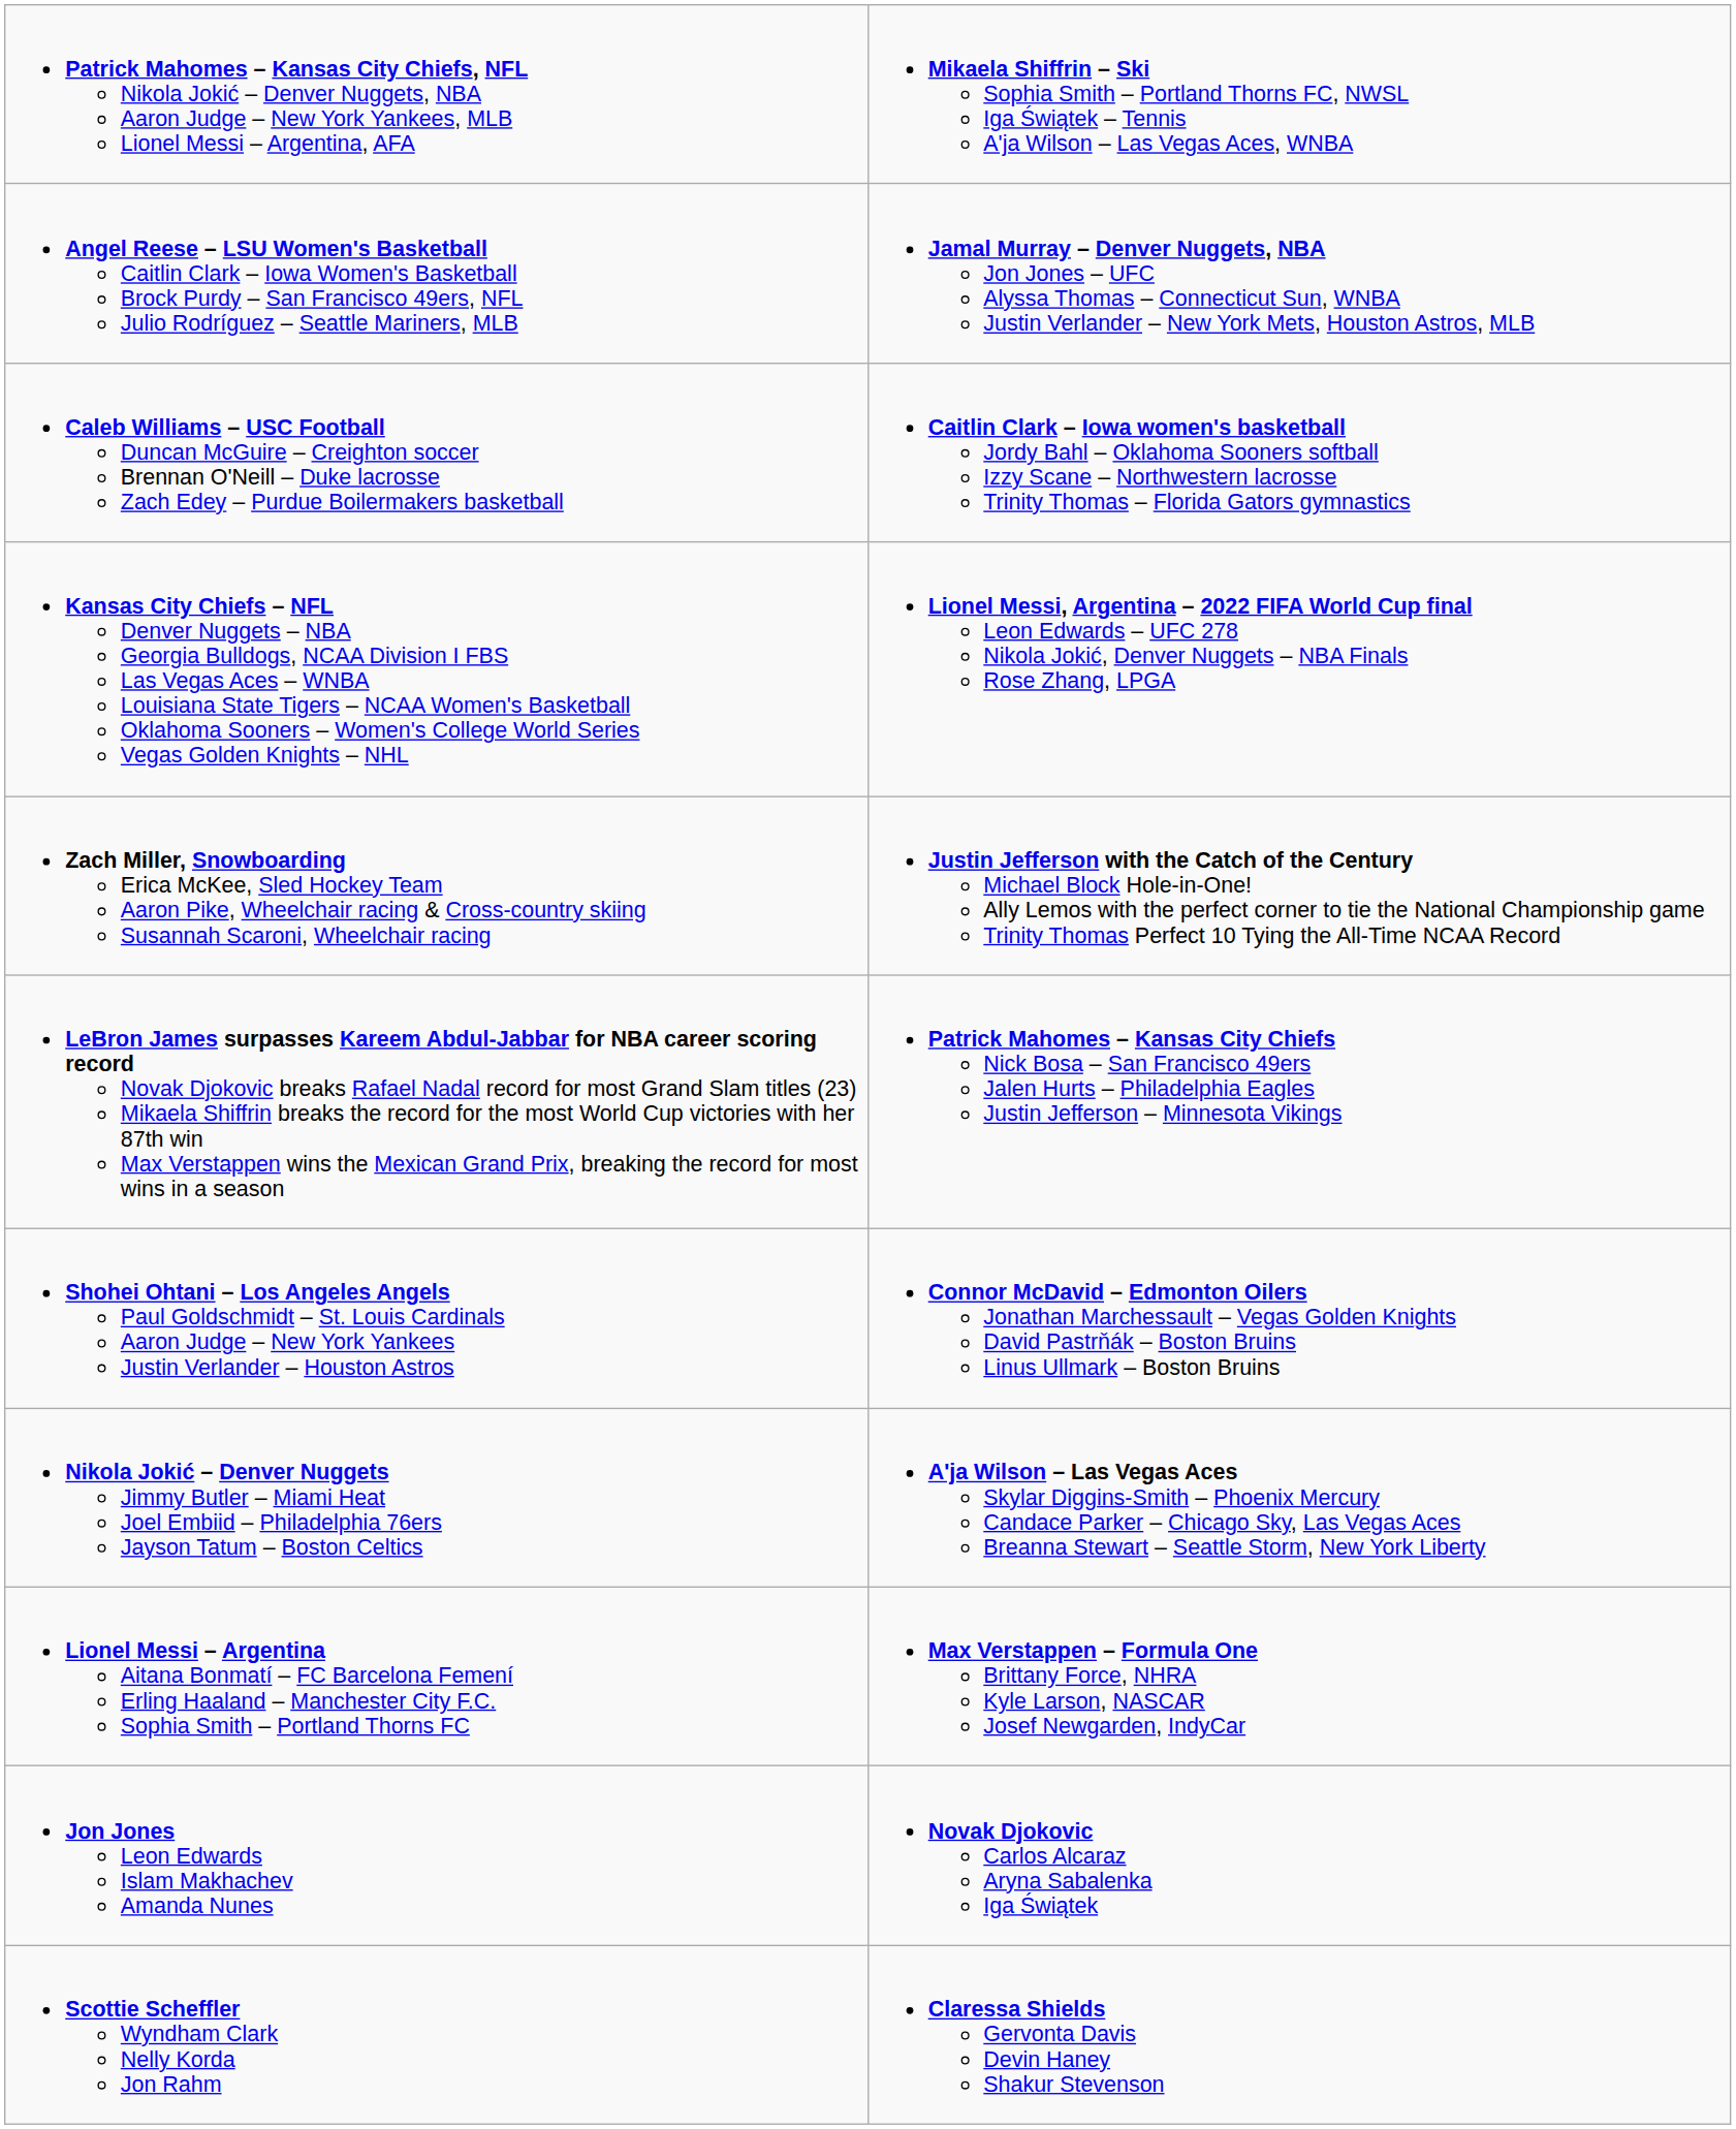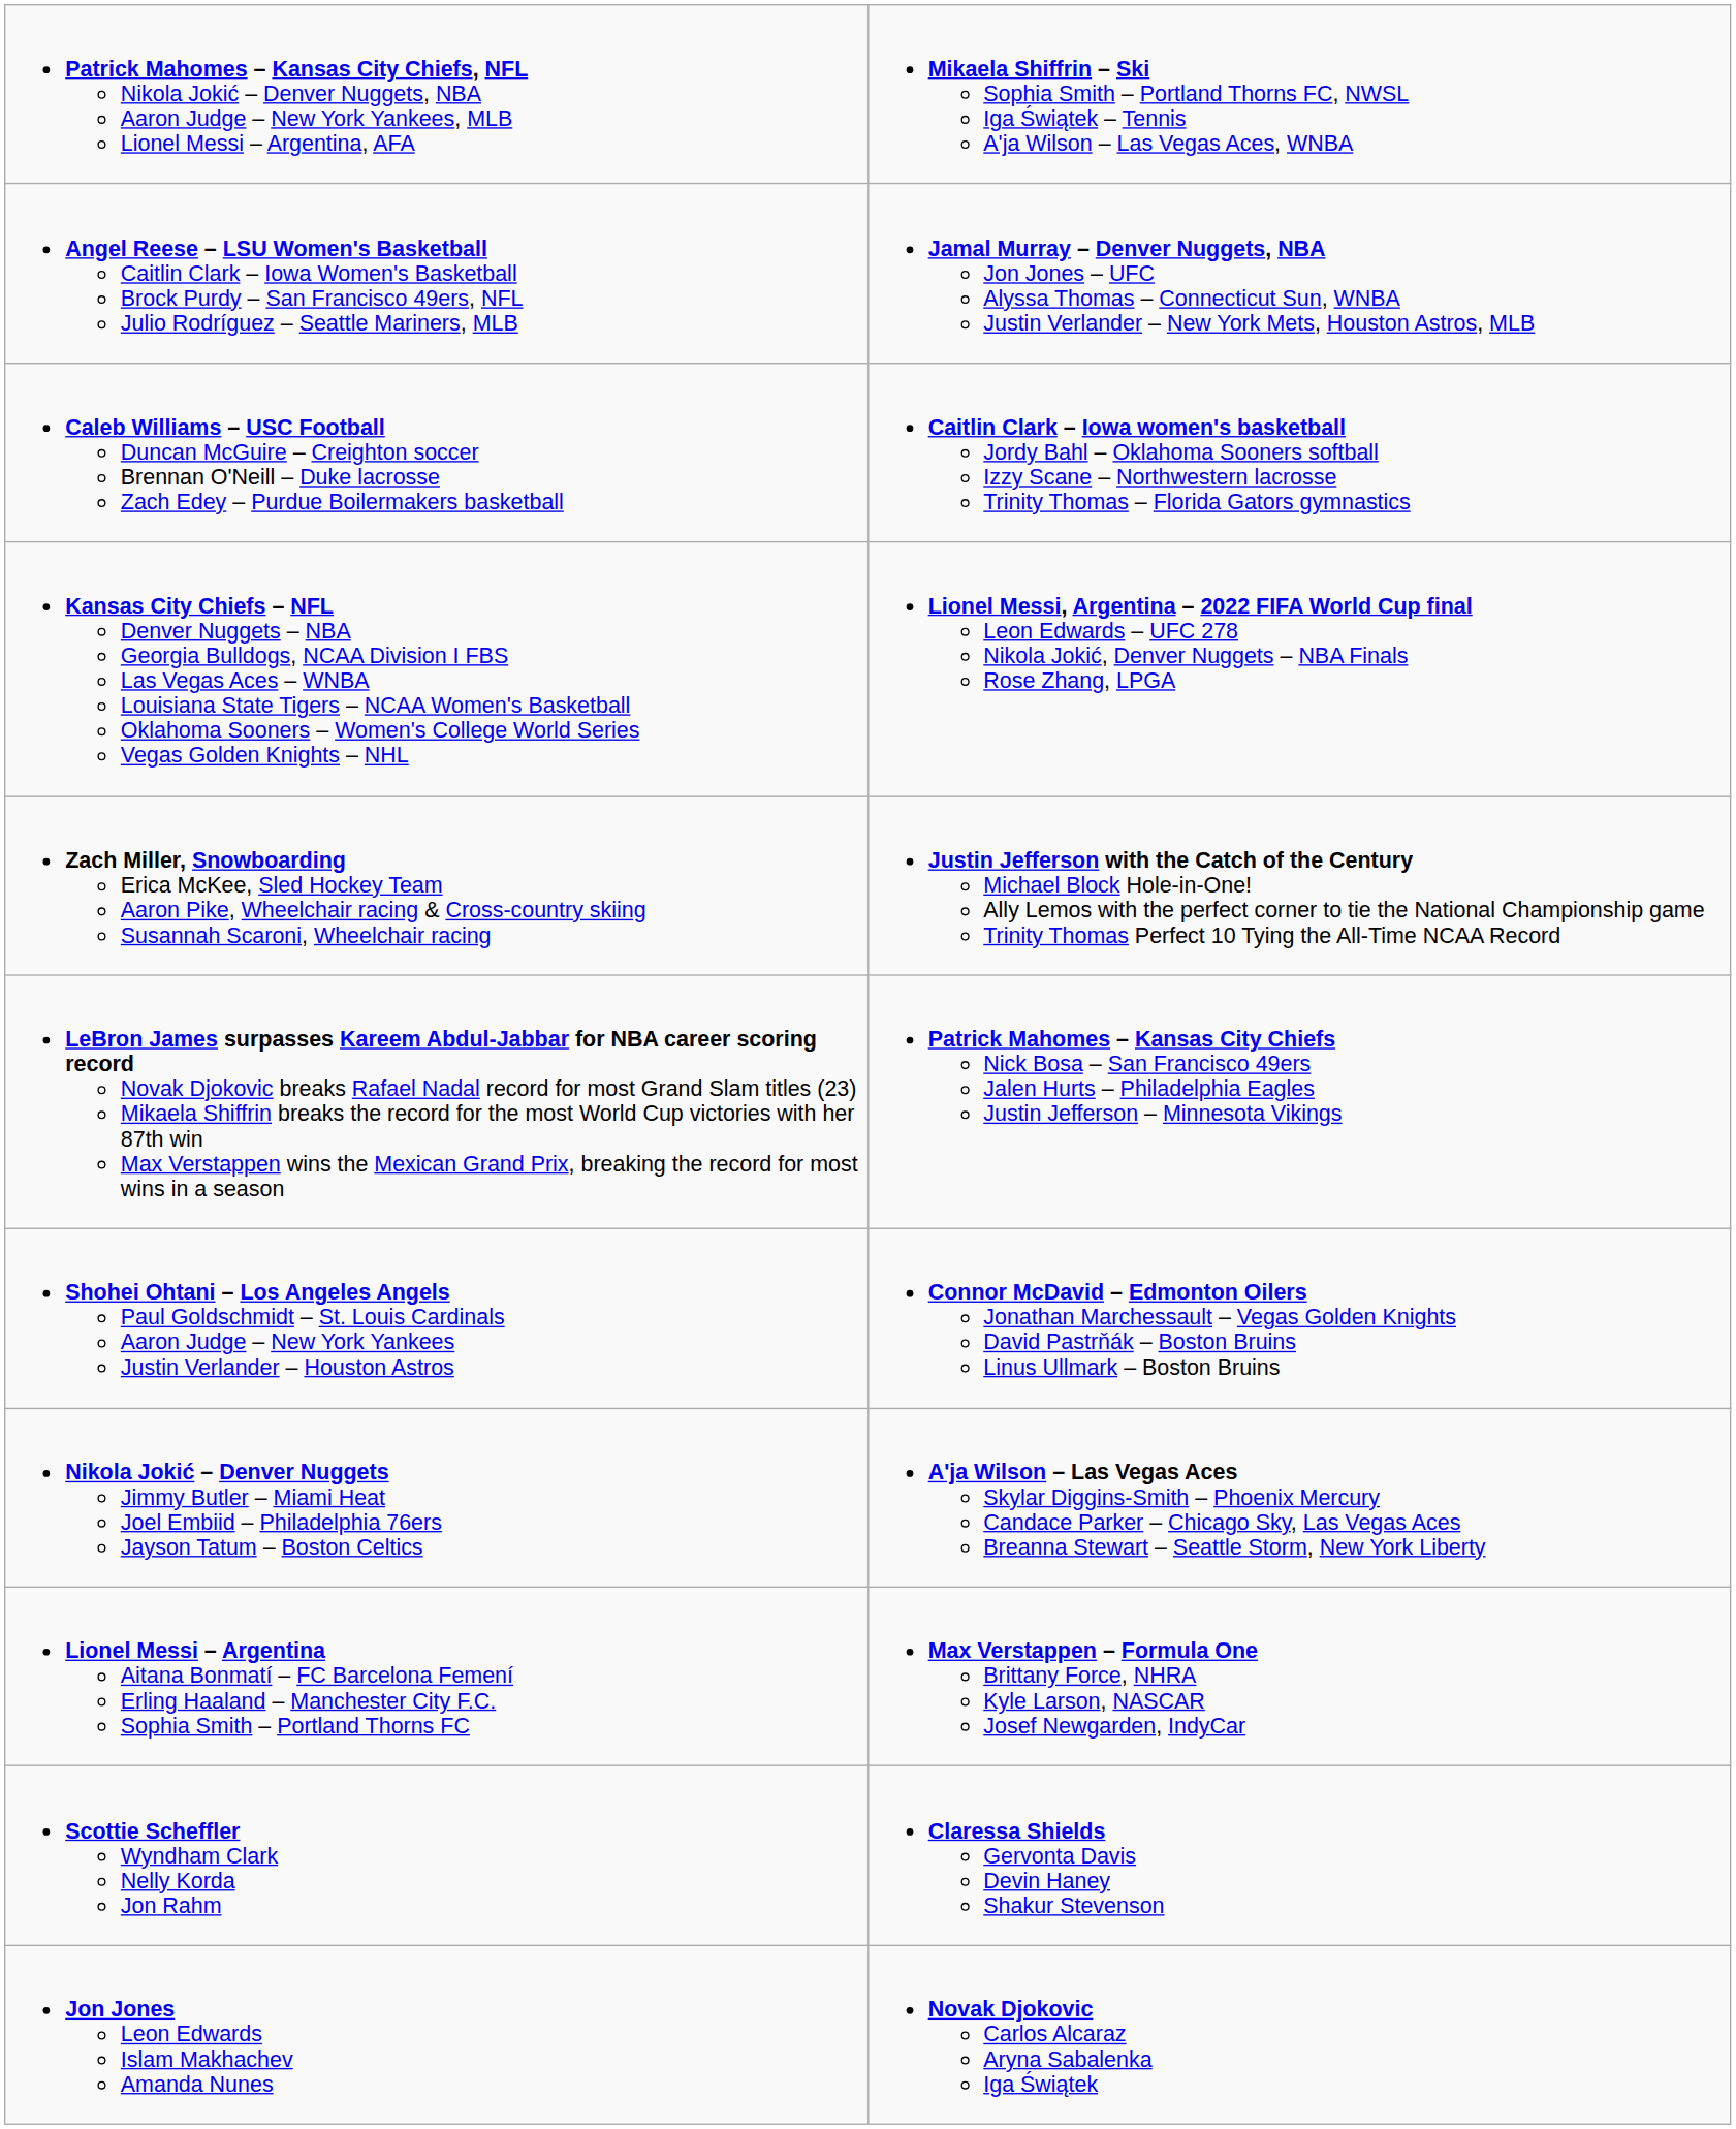 <table class=wikitable>
 <tr>
 <td valign="top" width="50%"><br><ul><li><strong><a href='#'>Patrick Mahomes</a> – <a href='#'>Kansas City Chiefs</a>, <a href='#'>NFL</a></strong><ul><li><a href='#'>Nikola Jokić</a> – <a href='#'>Denver Nuggets</a>, <a href='#'>NBA</a></li><li><a href='#'>Aaron Judge</a> – <a href='#'>New York Yankees</a>, <a href='#'>MLB</a></li><li><a href='#'>Lionel Messi</a> – <a href='#'>Argentina</a>, <a href='#'>AFA</a></li></ul></li></ul></td>
 <td valign="top" width="50%"><br><ul><li><strong><a href='#'>Mikaela Shiffrin</a> – <a href='#'>Ski</a></strong><ul><li><a href='#'>Sophia Smith</a> – <a href='#'>Portland Thorns FC</a>, <a href='#'>NWSL</a></li><li><a href='#'>Iga Świątek</a> – <a href='#'>Tennis</a></li><li><a href='#'>A'ja Wilson</a> – <a href='#'>Las Vegas Aces</a>, <a href='#'>WNBA</a></li></ul></li></ul></td>
 </tr>
 <tr>
 <td valign="top" width="50%"><br><ul><li><strong><a href='#'>Angel Reese</a> – <a href='#'>LSU Women's Basketball</a></strong><ul><li><a href='#'>Caitlin Clark</a> – <a href='#'>Iowa Women's Basketball</a></li><li><a href='#'>Brock Purdy</a> – <a href='#'>San Francisco 49ers</a>, <a href='#'>NFL</a></li><li><a href='#'>Julio Rodríguez</a> – <a href='#'>Seattle Mariners</a>, <a href='#'>MLB</a></li></ul></li></ul></td>
 <td valign="top" width="50%"><br><ul><li><strong><a href='#'>Jamal Murray</a> – <a href='#'>Denver Nuggets</a>, <a href='#'>NBA</a></strong><ul><li><a href='#'>Jon Jones</a> – <a href='#'>UFC</a></li><li><a href='#'>Alyssa Thomas</a> – <a href='#'>Connecticut Sun</a>, <a href='#'>WNBA</a></li><li><a href='#'>Justin Verlander</a> – <a href='#'>New York Mets</a>, <a href='#'>Houston Astros</a>, <a href='#'>MLB</a></li></ul></li></ul></td>
 </tr>
 <tr>
 <td valign="top" width="50%"><br><ul><li><strong><a href='#'>Caleb Williams</a> – <a href='#'>USC Football</a></strong><ul><li><a href='#'>Duncan McGuire</a> – <a href='#'>Creighton soccer</a></li><li>Brennan O'Neill – <a href='#'>Duke lacrosse</a></li><li><a href='#'>Zach Edey</a> – <a href='#'>Purdue Boilermakers basketball</a></li></ul></li></ul></td>
 <td valign="top" width="50%"><br><ul><li><strong><a href='#'>Caitlin Clark</a> – <a href='#'>Iowa women's basketball</a></strong><ul><li><a href='#'>Jordy Bahl</a> – <a href='#'>Oklahoma Sooners softball</a></li><li><a href='#'>Izzy Scane</a> – <a href='#'>Northwestern lacrosse</a></li><li><a href='#'>Trinity Thomas</a> – <a href='#'>Florida Gators gymnastics</a></li></ul></li></ul></td>
 </tr>
 <tr>
 <td valign="top" width="50%"><br><ul><li><strong><a href='#'>Kansas City Chiefs</a> – <a href='#'>NFL</a></strong><ul><li><a href='#'>Denver Nuggets</a> – <a href='#'>NBA</a></li><li><a href='#'>Georgia Bulldogs</a>, <a href='#'>NCAA Division I FBS</a></li><li><a href='#'>Las Vegas Aces</a> – <a href='#'>WNBA</a></li><li><a href='#'>Louisiana State Tigers</a> – <a href='#'>NCAA Women's Basketball</a></li><li><a href='#'>Oklahoma Sooners</a> – <a href='#'>Women's College World Series</a></li><li><a href='#'>Vegas Golden Knights</a> – <a href='#'>NHL</a></li></ul></li></ul></td>
 <td valign="top" width="50%"><br><ul><li><strong><a href='#'>Lionel Messi</a>, <a href='#'>Argentina</a> – <a href='#'>2022 FIFA World Cup final</a></strong><ul><li><a href='#'>Leon Edwards</a> – <a href='#'>UFC 278</a></li><li><a href='#'>Nikola Jokić</a>, <a href='#'>Denver Nuggets</a> – <a href='#'>NBA Finals</a></li><li><a href='#'>Rose Zhang</a>, <a href='#'>LPGA</a></li></ul></li></ul></td>
 </tr>
 <tr>
 <td valign="top" width="50%"><br><ul><li><strong>Zach Miller, <a href='#'>Snowboarding</a></strong><ul><li>Erica McKee, <a href='#'>Sled Hockey Team</a></li><li><a href='#'>Aaron Pike</a>, <a href='#'>Wheelchair racing</a> & <a href='#'>Cross-country skiing</a></li><li><a href='#'>Susannah Scaroni</a>, <a href='#'>Wheelchair racing</a></li></ul></li></ul></td>
 <td valign="top" width="50%"><br><ul><li><strong><a href='#'>Justin Jefferson</a> with the Catch of the Century</strong><ul><li><a href='#'>Michael Block</a> Hole-in-One!</li><li>Ally Lemos with the perfect corner to tie the National Championship game</li><li><a href='#'>Trinity Thomas</a> Perfect 10 Tying the All-Time NCAA Record</li></ul></li></ul></td>
 </tr>
 <tr>
 <td valign="top" width="50%"><br><ul><li><strong><a href='#'>LeBron James</a> surpasses <a href='#'>Kareem Abdul-Jabbar</a> for NBA career scoring record</strong><ul><li><a href='#'>Novak Djokovic</a> breaks <a href='#'>Rafael Nadal</a> record for most Grand Slam titles (23)</li><li><a href='#'>Mikaela Shiffrin</a> breaks the record for the most World Cup victories with her 87th win</li><li><a href='#'>Max Verstappen</a> wins the <a href='#'>Mexican Grand Prix</a>, breaking the record for most wins in a season</li></ul></li></ul></td>
 <td valign="top" width="50%"><br><ul><li><strong><a href='#'>Patrick Mahomes</a> – <a href='#'>Kansas City Chiefs</a></strong><ul><li><a href='#'>Nick Bosa</a> – <a href='#'>San Francisco 49ers</a></li><li><a href='#'>Jalen Hurts</a> – <a href='#'>Philadelphia Eagles</a></li><li><a href='#'>Justin Jefferson</a> – <a href='#'>Minnesota Vikings</a></li></ul></li></ul></td>
 </tr>
 <tr>
 <td valign="top" width="50%"><br><ul><li><strong><a href='#'>Shohei Ohtani</a> – <a href='#'>Los Angeles Angels</a></strong><ul><li><a href='#'>Paul Goldschmidt</a> – <a href='#'>St. Louis Cardinals</a></li><li><a href='#'>Aaron Judge</a> – <a href='#'>New York Yankees</a></li><li><a href='#'>Justin Verlander</a> – <a href='#'>Houston Astros</a></li></ul></li></ul></td>
 <td valign="top" width="50%"><br><ul><li><strong><a href='#'>Connor McDavid</a> – <a href='#'>Edmonton Oilers</a></strong><ul><li><a href='#'>Jonathan Marchessault</a> – <a href='#'>Vegas Golden Knights</a></li><li><a href='#'>David Pastrňák</a> – <a href='#'>Boston Bruins</a></li><li><a href='#'>Linus Ullmark</a> – Boston Bruins</li></ul></li></ul></td>
 </tr>
 <tr>
 <td valign="top" width="50%"><br><ul><li><strong><a href='#'>Nikola Jokić</a> – <a href='#'>Denver Nuggets</a></strong><ul><li><a href='#'>Jimmy Butler</a> – <a href='#'>Miami Heat</a></li><li><a href='#'>Joel Embiid</a> – <a href='#'>Philadelphia 76ers</a></li><li><a href='#'>Jayson Tatum</a> – <a href='#'>Boston Celtics</a></li></ul></li></ul></td>
 <td valign="top" width="50%"><br><ul><li><strong><a href='#'>A'ja Wilson</a> – Las Vegas Aces</strong><ul><li><a href='#'>Skylar Diggins-Smith</a> – <a href='#'>Phoenix Mercury</a></li><li><a href='#'>Candace Parker</a> – <a href='#'>Chicago Sky</a>, <a href='#'>Las Vegas Aces</a></li><li><a href='#'>Breanna Stewart</a> – <a href='#'>Seattle Storm</a>, <a href='#'>New York Liberty</a></li></ul></li></ul></td>
 </tr>
 <tr>
 <td valign="top" width="50%"><br><ul><li><strong><a href='#'>Lionel Messi</a> – <a href='#'>Argentina</a></strong><ul><li><a href='#'>Aitana Bonmatí</a> – <a href='#'>FC Barcelona Femení</a></li><li><a href='#'>Erling Haaland</a> – <a href='#'>Manchester City F.C.</a></li><li><a href='#'>Sophia Smith</a> – <a href='#'>Portland Thorns FC</a></li></ul></li></ul></td>
 <td valign="top" width="50%"><br><ul><li><strong><a href='#'>Max Verstappen</a> – <a href='#'>Formula One</a></strong><ul><li><a href='#'>Brittany Force</a>, <a href='#'>NHRA</a></li><li><a href='#'>Kyle Larson</a>, <a href='#'>NASCAR</a></li><li><a href='#'>Josef Newgarden</a>, <a href='#'>IndyCar</a></li></ul></li></ul></td>
 </tr>
 <tr>
+<td valign="top" width="50%"><br><ul><li><strong><a href='#'>Scottie Scheffler</a></strong><ul><li><a href='#'>Wyndham Clark</a></li><li><a href='#'>Nelly Korda</a></li><li><a href='#'>Jon Rahm</a></li></ul></li></ul></td>
+<td valign="top" width="50%"><br><ul><li><strong><a href='#'>Claressa Shields</a></strong><ul><li><a href='#'>Gervonta Davis</a></li><li><a href='#'>Devin Haney</a></li><li><a href='#'>Shakur Stevenson</a></li></ul></li></ul></td>
+</tr>
+<tr>
 <td valign="top" width="50%"><br><ul><li><strong><a href='#'>Jon Jones</a></strong><ul><li><a href='#'>Leon Edwards</a></li><li><a href='#'>Islam Makhachev</a></li><li><a href='#'>Amanda Nunes</a></li></ul></li></ul></td>
 <td valign="top" width="50%"><br><ul><li><strong><a href='#'>Novak Djokovic</a></strong><ul><li><a href='#'>Carlos Alcaraz</a></li><li><a href='#'>Aryna Sabalenka</a></li><li><a href='#'>Iga Świątek</a></li></ul></li></ul></td>
 </tr>
-<tr>
-<td valign="top" width="50%"><br><ul><li><strong><a href='#'>Scottie Scheffler</a></strong><ul><li><a href='#'>Wyndham Clark</a></li><li><a href='#'>Nelly Korda</a></li><li><a href='#'>Jon Rahm</a></li></ul></li></ul></td>
-<td valign="top" width="50%"><br><ul><li><strong><a href='#'>Claressa Shields</a></strong><ul><li><a href='#'>Gervonta Davis</a></li><li><a href='#'>Devin Haney</a></li><li><a href='#'>Shakur Stevenson</a></li></ul></li></ul></td>
-</tr>
 </table>
